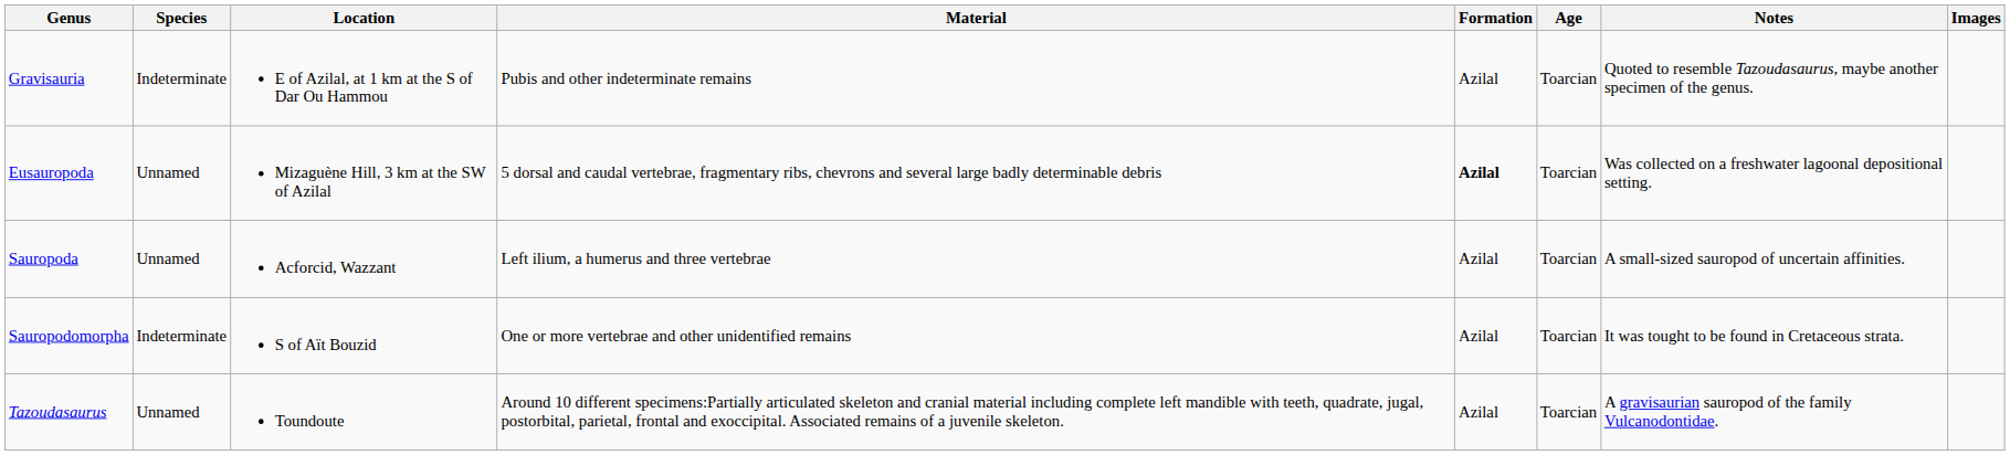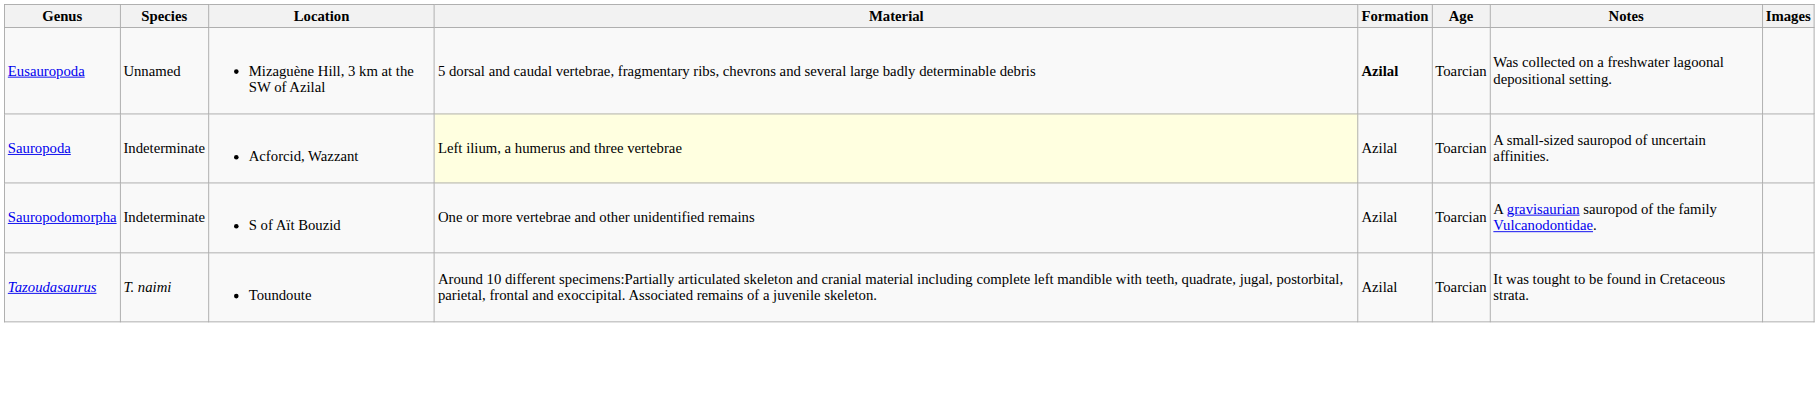 <table class="wikitable">
 <tr>
 <th>Genus</th>
 <th>Species</th>
 <th>Location</th>
 <th>Material</th>
 <th>Formation</th>
 <th>Age</th>
 <th>Notes</th>
 <th>Images</th>
-</tr>
-<tr>
-<td><a href='#'>Gravisauria</a></td>
-<td>Indeterminate</td>
-<td><br><ul><li>E of Azilal, at 1 km at the S of Dar Ou Hammou</li></ul></td>
-<td>Pubis and other indeterminate remains</td>
-<td>Azilal</td>
-<td>Toarcian</td>
-<td>Quoted to resemble <em>Tazoudasaurus</em>, maybe another specimen of the genus.</td>
-<td></td>
 </tr>
 <tr>
 <td><a href='#'>Eusauropoda</a></td>
 <td>Unnamed</td>
 <td><br><ul><li>Mizaguène Hill, 3 km at the SW of Azilal</li></ul></td>
 <td>5 dorsal and caudal vertebrae, fragmentary ribs, chevrons and several large badly determinable debris</td>
 <td><strong>Azilal</strong></td>
 <td>Toarcian</td>
 <td>Was collected on a freshwater lagoonal depositional setting.</td>
 <td></td>
 </tr>
 <tr>
 <td><a href='#'>Sauropoda</a></td>
-<td>Unnamed</td>
+<td>Indeterminate</td>
 <td><br><ul><li>Acforcid, Wazzant</li></ul></td>
-<td>Left ilium, a humerus and three vertebrae</td>
+<td style="background: lightyellow;">Left ilium, a humerus and three vertebrae</td>
 <td>Azilal</td>
 <td>Toarcian</td>
 <td>A small-sized sauropod of uncertain affinities.</td>
 <td></td>
 </tr>
 <tr>
 <td><a href='#'>Sauropodomorpha</a></td>
 <td>Indeterminate</td>
 <td><br><ul><li>S of Aït Bouzid</li></ul></td>
 <td>One or more vertebrae and other unidentified remains</td>
 <td>Azilal</td>
 <td>Toarcian</td>
-<td>It was tought to be found in Cretaceous strata.</td>
+<td>A <a href='#'>gravisaurian</a> sauropod of the family <a href='#'>Vulcanodontidae</a>.</td>
 <td></td>
 </tr>
 <tr>
 <td><em><a href='#'>Tazoudasaurus</a></em></td>
-<td>Unnamed</td>
+<td><em>T. naimi</em></td>
 <td><br><ul><li>Toundoute</li></ul></td>
 <td>Around 10 different specimens:Partially articulated skeleton and cranial material including complete left mandible with teeth, quadrate, jugal, postorbital, parietal, frontal and exoccipital. Associated remains of a juvenile skeleton.</td>
 <td>Azilal</td>
 <td>Toarcian</td>
-<td>A <a href='#'>gravisaurian</a> sauropod of the family <a href='#'>Vulcanodontidae</a>.</td>
+<td>It was tought to be found in Cretaceous strata.</td>
 <td></td>
 </tr>
 </table>
